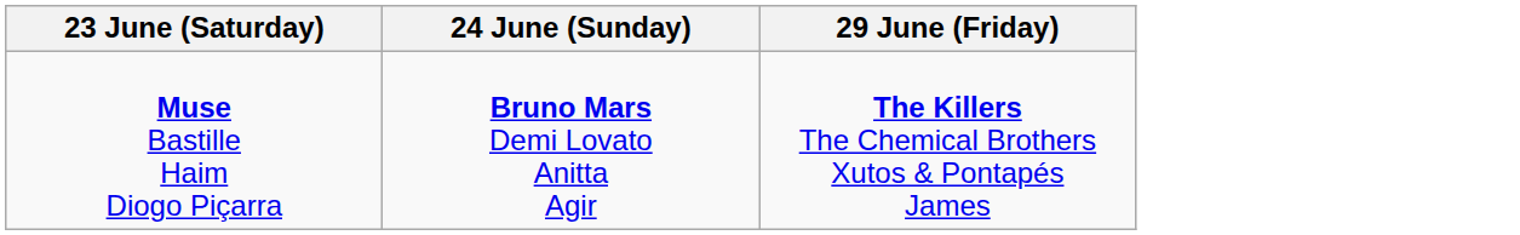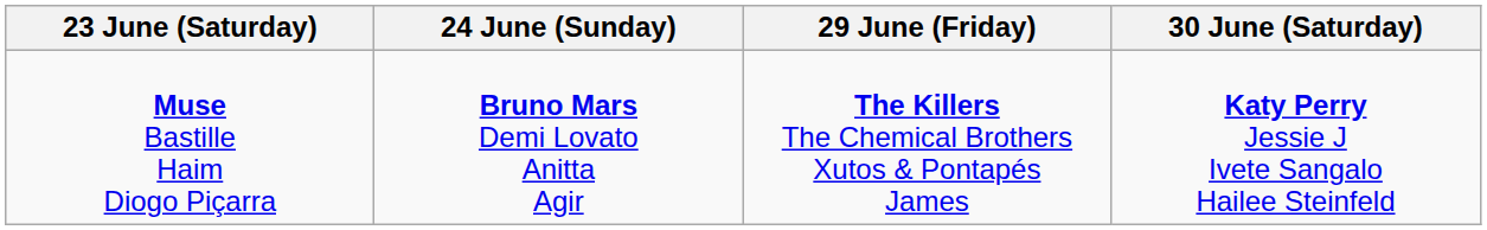 <table class="wikitable">
 <tr>
 <th>23 June (Saturday)</th>
 <th>24 June (Sunday)</th>
 <th>29 June (Friday)</th>
+<th>30 June (Saturday)</th>
 </tr>
 <tr>
 <td style="text-align:center; vertical-align:top; width:200px;"><br><strong><a href='#'>Muse</a></strong><br><a href='#'>Bastille</a><br><a href='#'>Haim</a><br><a href='#'>Diogo Piçarra</a></td>
 <td style="text-align:center; vertical-align:top; width:200px;"><br><strong><a href='#'>Bruno Mars</a></strong><br><a href='#'>Demi Lovato</a><br><a href='#'>Anitta</a><br><a href='#'>Agir</a></td>
 <td style="text-align:center; vertical-align:top; width:200px;"><br><strong><a href='#'>The Killers</a></strong><br><a href='#'>The Chemical Brothers</a><br><a href='#'>Xutos & Pontapés</a><br><a href='#'>James</a></td>
+<td style="text-align:center; vertical-align:top; width:200px;"><br><strong><a href='#'>Katy Perry</a></strong><br><a href='#'>Jessie J</a><br><a href='#'>Ivete Sangalo</a><br><a href='#'>Hailee Steinfeld</a></td>
 </tr>
 </table>
